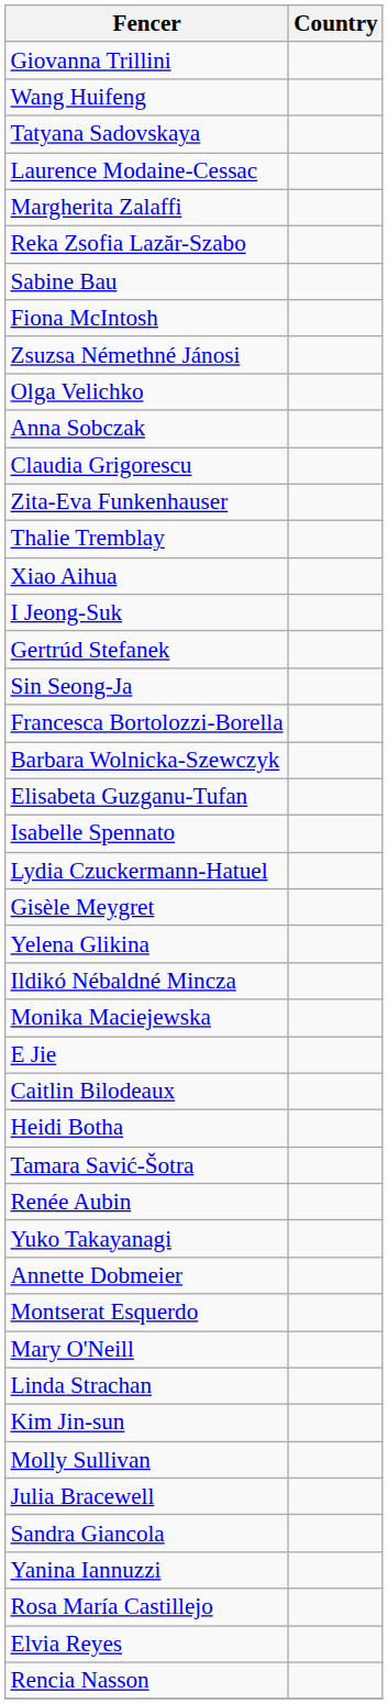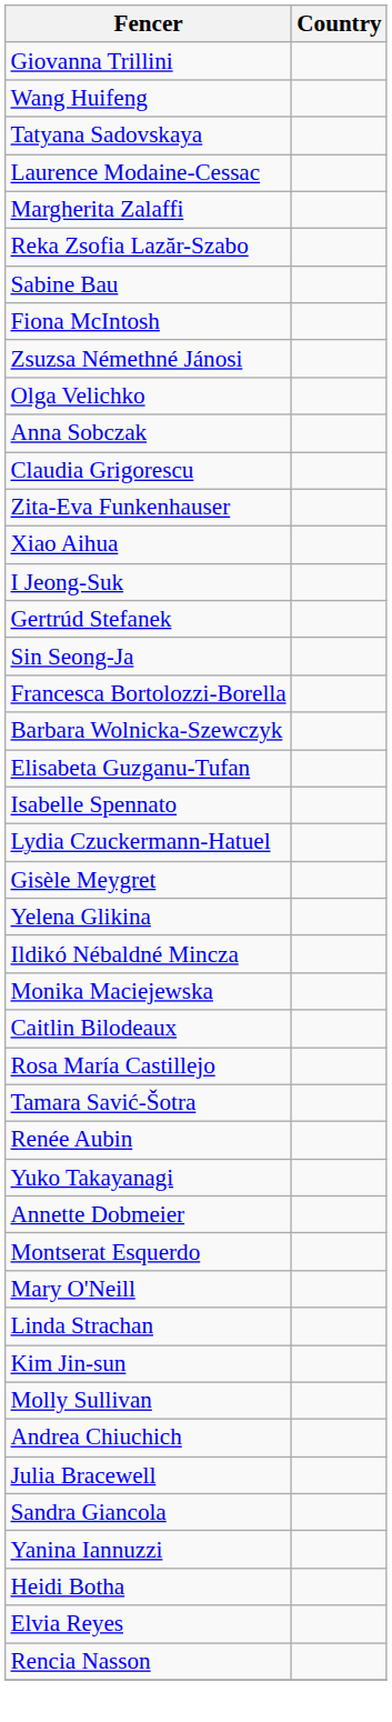 <table class="wikitable" style="text-align: left;">
 <tr>
 <th>Fencer</th>
 <th>Country</th>
 </tr>
 <tr>
 <td><a href='#'>Giovanna Trillini</a></td>
 <td></td>
 </tr>
 <tr>
 <td><a href='#'>Wang Huifeng</a></td>
 <td></td>
 </tr>
 <tr>
 <td><a href='#'>Tatyana Sadovskaya</a></td>
 <td></td>
 </tr>
 <tr>
 <td><a href='#'>Laurence Modaine-Cessac</a></td>
 <td></td>
 </tr>
 <tr>
 <td><a href='#'>Margherita Zalaffi</a></td>
 <td></td>
 </tr>
 <tr>
 <td><a href='#'>Reka Zsofia Lazăr-Szabo</a></td>
 <td></td>
 </tr>
 <tr>
 <td><a href='#'>Sabine Bau</a></td>
 <td></td>
 </tr>
 <tr>
 <td><a href='#'>Fiona McIntosh</a></td>
 <td></td>
 </tr>
 <tr>
 <td><a href='#'>Zsuzsa Némethné Jánosi</a></td>
 <td></td>
 </tr>
 <tr>
 <td><a href='#'>Olga Velichko</a></td>
 <td></td>
 </tr>
 <tr>
 <td><a href='#'>Anna Sobczak</a></td>
 <td></td>
 </tr>
 <tr>
 <td><a href='#'>Claudia Grigorescu</a></td>
 <td></td>
 </tr>
 <tr>
 <td><a href='#'>Zita-Eva Funkenhauser</a></td>
 <td></td>
 </tr>
 <tr>
-<td><a href='#'>Thalie Tremblay</a></td>
-<td></td>
-</tr>
-<tr>
 <td><a href='#'>Xiao Aihua</a></td>
 <td></td>
 </tr>
 <tr>
 <td><a href='#'>I Jeong-Suk</a></td>
 <td></td>
 </tr>
 <tr>
 <td><a href='#'>Gertrúd Stefanek</a></td>
 <td></td>
 </tr>
 <tr>
 <td><a href='#'>Sin Seong-Ja</a></td>
 <td></td>
 </tr>
 <tr>
 <td><a href='#'>Francesca Bortolozzi-Borella</a></td>
 <td></td>
 </tr>
 <tr>
 <td><a href='#'>Barbara Wolnicka-Szewczyk</a></td>
 <td></td>
 </tr>
 <tr>
 <td><a href='#'>Elisabeta Guzganu-Tufan</a></td>
 <td></td>
 </tr>
 <tr>
 <td><a href='#'>Isabelle Spennato</a></td>
 <td></td>
 </tr>
 <tr>
 <td><a href='#'>Lydia Czuckermann-Hatuel</a></td>
 <td></td>
 </tr>
 <tr>
 <td><a href='#'>Gisèle Meygret</a></td>
 <td></td>
 </tr>
 <tr>
 <td><a href='#'>Yelena Glikina</a></td>
 <td></td>
 </tr>
 <tr>
 <td><a href='#'>Ildikó Nébaldné Mincza</a></td>
 <td></td>
 </tr>
 <tr>
 <td><a href='#'>Monika Maciejewska</a></td>
 <td></td>
 </tr>
 <tr>
-<td><a href='#'>E Jie</a></td>
-<td></td>
-</tr>
-<tr>
 <td><a href='#'>Caitlin Bilodeaux</a></td>
 <td></td>
 </tr>
 <tr>
-<td><a href='#'>Heidi Botha</a></td>
+<td><a href='#'>Rosa María Castillejo</a></td>
 <td></td>
 </tr>
 <tr>
 <td><a href='#'>Tamara Savić-Šotra</a></td>
 <td></td>
 </tr>
 <tr>
 <td><a href='#'>Renée Aubin</a></td>
 <td></td>
 </tr>
 <tr>
 <td><a href='#'>Yuko Takayanagi</a></td>
 <td></td>
 </tr>
 <tr>
 <td><a href='#'>Annette Dobmeier</a></td>
 <td></td>
 </tr>
 <tr>
 <td><a href='#'>Montserat Esquerdo</a></td>
 <td></td>
 </tr>
 <tr>
 <td><a href='#'>Mary O'Neill</a></td>
 <td></td>
 </tr>
 <tr>
 <td><a href='#'>Linda Strachan</a></td>
 <td></td>
 </tr>
 <tr>
 <td><a href='#'>Kim Jin-sun</a></td>
 <td></td>
 </tr>
 <tr>
 <td><a href='#'>Molly Sullivan</a></td>
 <td></td>
 </tr>
 <tr>
+<td><a href='#'>Andrea Chiuchich</a></td>
+<td></td>
+</tr>
+<tr>
 <td><a href='#'>Julia Bracewell</a></td>
 <td></td>
 </tr>
 <tr>
 <td><a href='#'>Sandra Giancola</a></td>
 <td></td>
 </tr>
 <tr>
 <td><a href='#'>Yanina Iannuzzi</a></td>
 <td></td>
 </tr>
 <tr>
-<td><a href='#'>Rosa María Castillejo</a></td>
+<td><a href='#'>Heidi Botha</a></td>
 <td></td>
 </tr>
 <tr>
 <td><a href='#'>Elvia Reyes</a></td>
 <td></td>
 </tr>
 <tr>
 <td><a href='#'>Rencia Nasson</a></td>
 <td></td>
 </tr>
 <tr>
 </tr>
 </table>
